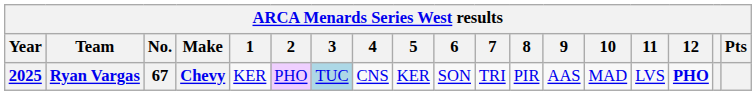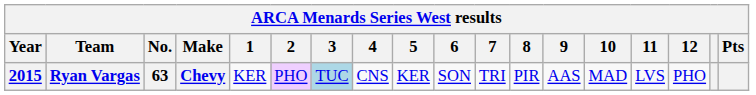 <table class="wikitable" style="text-align:center; font-size:75%">
 <tr>
 <th colspan=19><a href='#'>ARCA Menards Series West</a> results</th>
 </tr>
 <tr>
 <th>Year</th>
 <th>Team</th>
 <th>No.</th>
 <th>Make</th>
 <th>1</th>
 <th>2</th>
 <th>3</th>
 <th>4</th>
 <th>5</th>
 <th>6</th>
 <th>7</th>
 <th>8</th>
 <th>9</th>
 <th>10</th>
 <th>11</th>
 <th>12</th>
 <th></th>
 <th>Pts</th>
 </tr>
 <tr>
-<th><a href='#'>2025</a></th>
+<th><a href='#'>2015</a></th>
 <th><a href='#'>Ryan Vargas</a></th>
-<th>67</th>
+<th>63</th>
 <th><a href='#'>Chevy</a></th>
 <td><a href='#'>KER</a></td>
 <td style="background:#EFCFFF;"><a href='#'>PHO</a><br></td>
 <td style="background: lightblue;"><a href='#'>TUC</a></td>
 <td><a href='#'>CNS</a></td>
 <td><a href='#'>KER</a></td>
 <td><a href='#'>SON</a></td>
 <td><a href='#'>TRI</a></td>
 <td><a href='#'>PIR</a></td>
 <td><a href='#'>AAS</a></td>
 <td><a href='#'>MAD</a></td>
 <td><a href='#'>LVS</a></td>
-<td><strong><a href='#'>PHO</a></strong></td>
+<td><a href='#'>PHO</a></td>
 <th></th>
 <th></th>
 </tr>
 </table>
